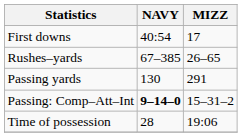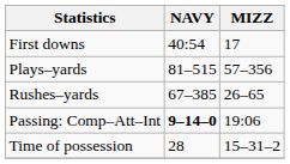 <table class="wikitable">
 <tr>
 <th>Statistics</th>
 <th>NAVY</th>
 <th>MIZZ</th>
 </tr>
 <tr>
 <td>First downs</td>
 <td>40:54</td>
 <td>17</td>
 </tr>
 <tr>
+<td>Plays–yards</td>
+<td>81–515</td>
+<td>57–356</td>
+</tr>
+<tr>
 <td>Rushes–yards</td>
 <td>67–385</td>
 <td>26–65</td>
 </tr>
 <tr>
-<td>Passing yards</td>
-<td>130</td>
-<td>291</td>
-</tr>
-<tr>
 <td>Passing: Comp–Att–Int</td>
 <td><strong>9–14–0</strong></td>
-<td>15–31–2</td>
+<td>19:06</td>
 </tr>
 <tr>
 <td>Time of possession</td>
 <td>28</td>
-<td>19:06</td>
+<td>15–31–2</td>
 </tr>
 <tr>
 </tr>
 </table>
